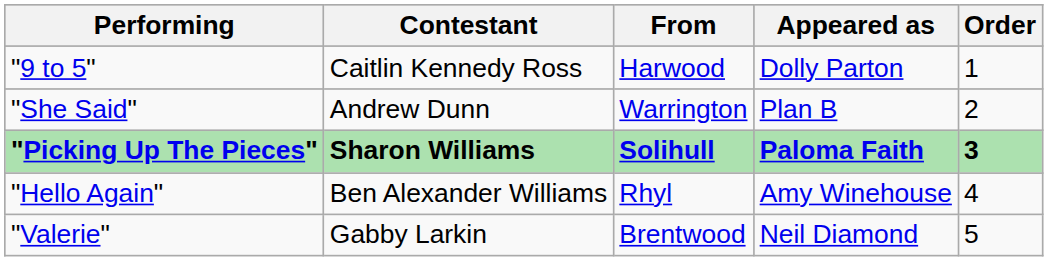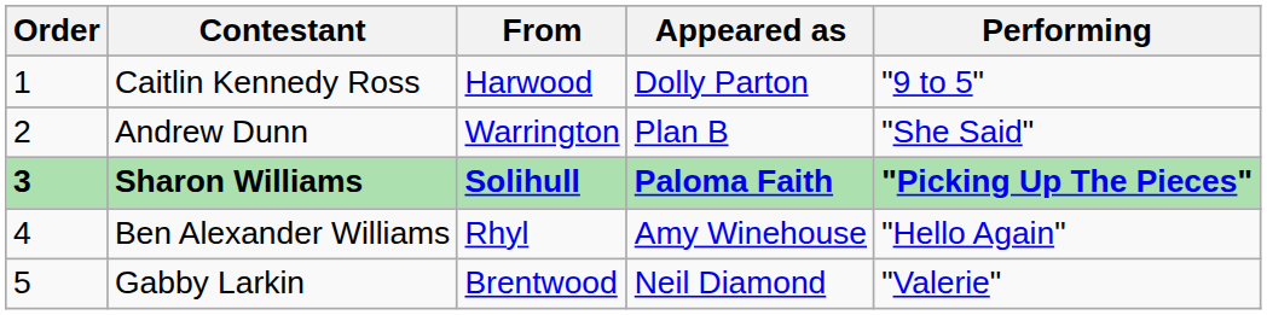 <table class="wikitable">
 <tr>
-<th>Performing</th>
+<th>Order</th>
 <th>Contestant</th>
 <th>From</th>
 <th>Appeared as</th>
-<th>Order</th>
+<th>Performing</th>
 </tr>
 <tr>
-<td>"<a href='#'>9 to 5</a>"</td>
+<td>1</td>
 <td>Caitlin Kennedy Ross</td>
 <td><a href='#'>Harwood</a></td>
 <td><a href='#'>Dolly Parton</a></td>
-<td>1</td>
+<td>"<a href='#'>9 to 5</a>"</td>
 </tr>
 <tr>
-<td>"<a href='#'>She Said</a>"</td>
+<td>2</td>
 <td>Andrew Dunn</td>
 <td><a href='#'>Warrington</a></td>
 <td><a href='#'>Plan B</a></td>
-<td>2</td>
+<td>"<a href='#'>She Said</a>"</td>
 </tr>
 <tr style="background:#ACE1AF;">
-<td><strong>"<a href='#'>Picking Up The Pieces</a>"</strong></td>
+<td><strong>3</strong></td>
 <td><strong>Sharon Williams</strong></td>
 <td><strong><a href='#'>Solihull</a></strong></td>
 <td><strong><a href='#'>Paloma Faith</a></strong></td>
-<td><strong>3</strong></td>
+<td><strong>"<a href='#'>Picking Up The Pieces</a>"</strong></td>
 </tr>
 <tr>
-<td>"<a href='#'>Hello Again</a>"</td>
+<td>4</td>
 <td>Ben Alexander Williams</td>
 <td><a href='#'>Rhyl</a></td>
 <td><a href='#'>Amy Winehouse</a></td>
-<td>4</td>
+<td>"<a href='#'>Hello Again</a>"</td>
 </tr>
 <tr>
-<td>"<a href='#'>Valerie</a>"</td>
+<td>5</td>
 <td>Gabby Larkin</td>
 <td><a href='#'>Brentwood</a></td>
 <td><a href='#'>Neil Diamond</a></td>
-<td>5</td>
+<td>"<a href='#'>Valerie</a>"</td>
 </tr>
 </table>
